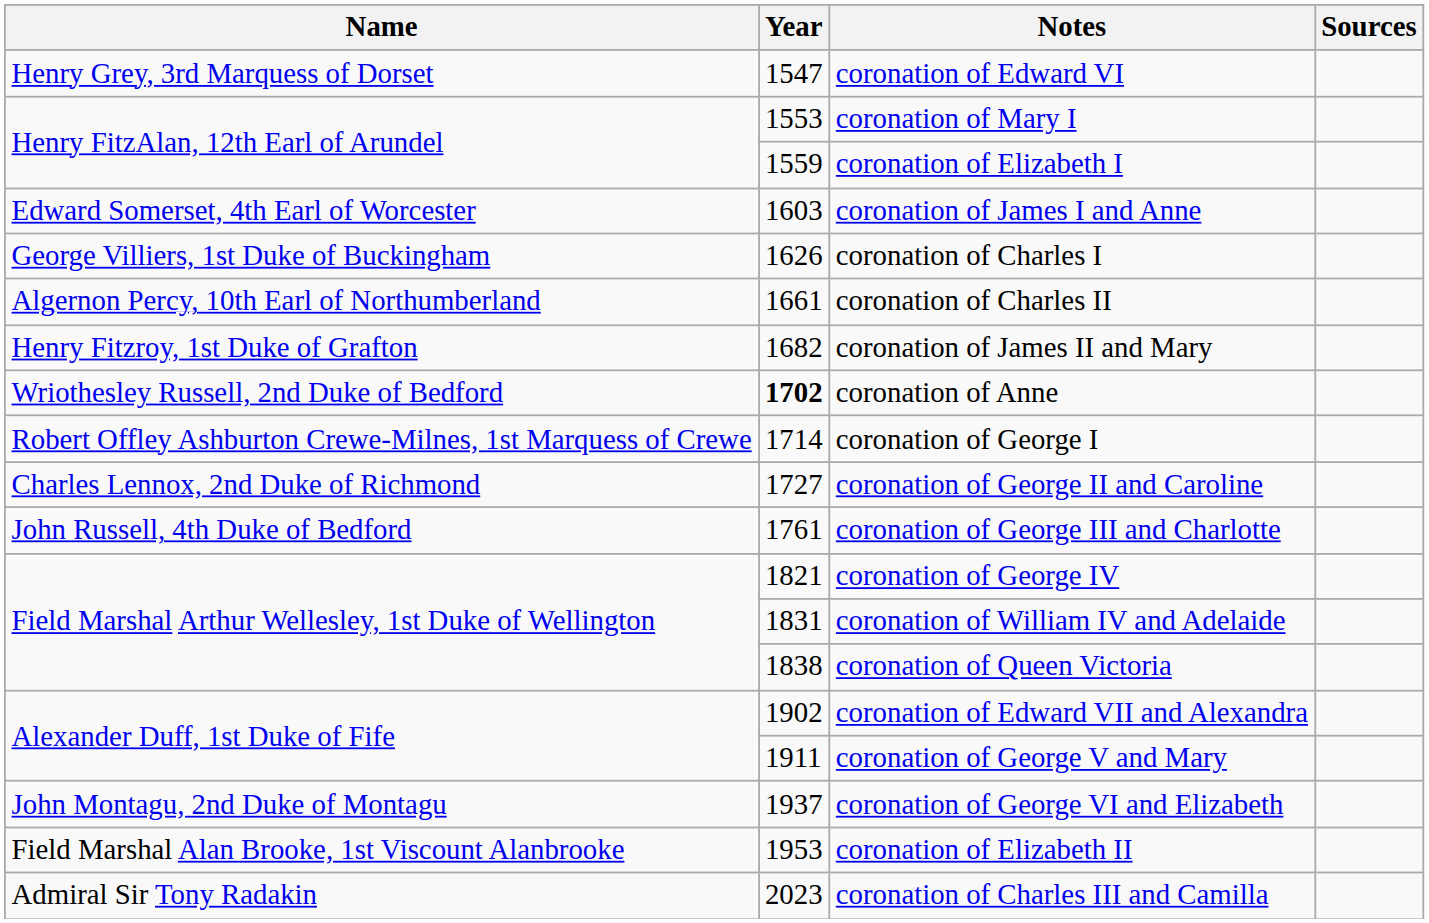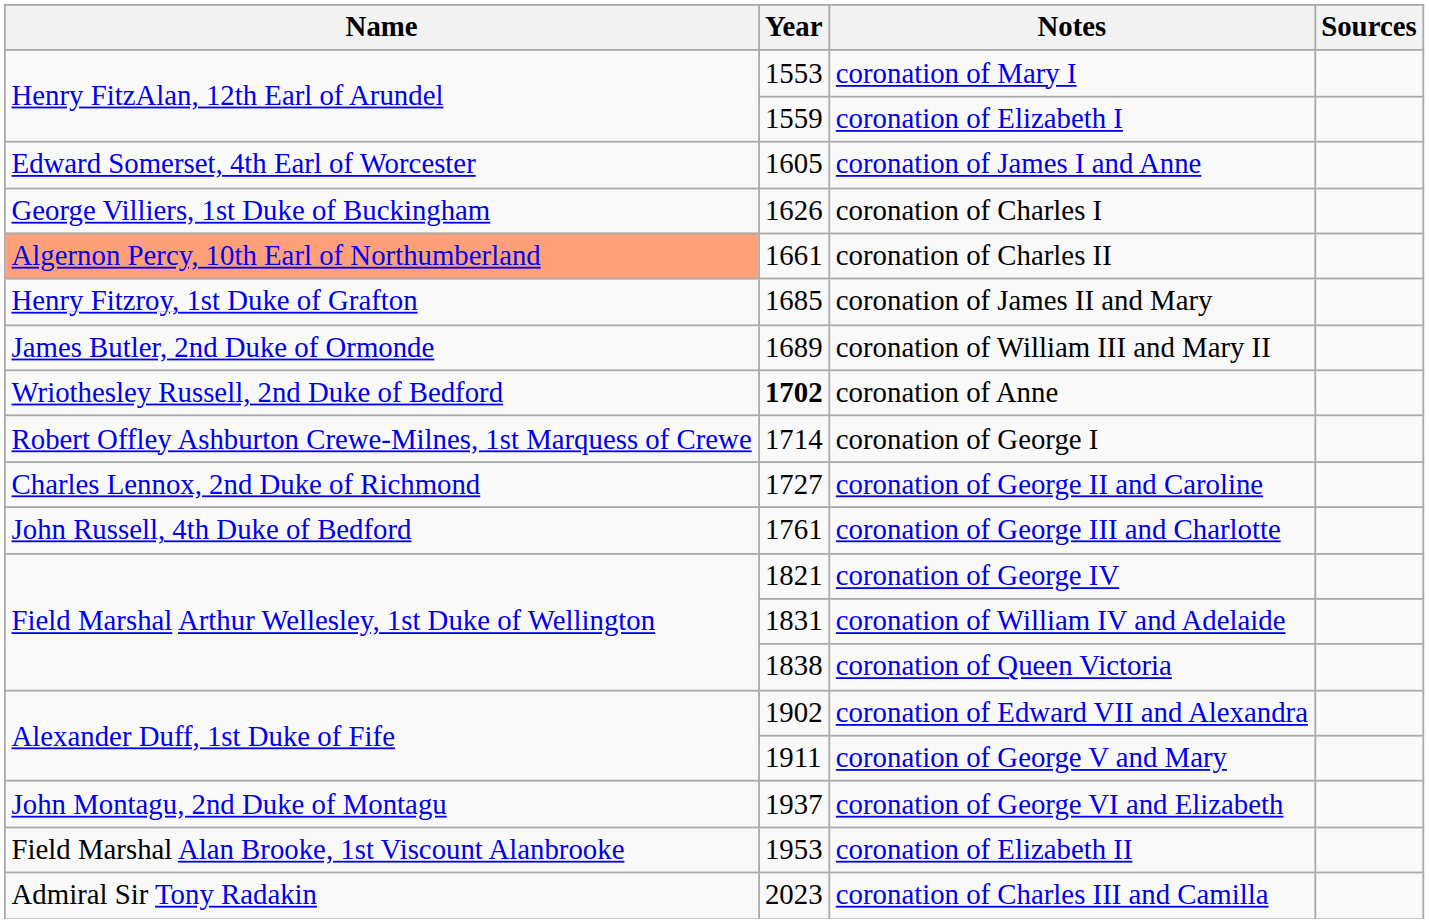 <table class="wikitable">
 <tr>
 <th>Name</th>
 <th>Year</th>
 <th>Notes</th>
 <th>Sources</th>
-</tr>
-<tr>
-<td><a href='#'>Henry Grey, 3rd Marquess of Dorset</a></td>
-<td>1547</td>
-<td><a href='#'>coronation of Edward VI</a></td>
-<td></td>
 </tr>
 <tr>
 <td rowspan="2"><a href='#'>Henry FitzAlan, 12th Earl of Arundel</a></td>
 <td>1553</td>
 <td><a href='#'>coronation of Mary I</a></td>
 <td></td>
 </tr>
 <tr>
 <td>1559</td>
 <td><a href='#'>coronation of Elizabeth I</a></td>
 <td></td>
 </tr>
 <tr>
 <td><a href='#'>Edward Somerset, 4th Earl of Worcester</a></td>
-<td>1603</td>
+<td>1605</td>
 <td><a href='#'>coronation of James I and Anne</a></td>
 <td></td>
 </tr>
 <tr>
 <td><a href='#'>George Villiers, 1st Duke of Buckingham</a></td>
 <td>1626</td>
 <td>coronation of Charles I</td>
 <td></td>
 </tr>
 <tr>
-<td><a href='#'>Algernon Percy, 10th Earl of Northumberland</a></td>
+<td style="background: lightsalmon;"><a href='#'>Algernon Percy, 10th Earl of Northumberland</a></td>
 <td>1661</td>
 <td>coronation of Charles II</td>
 <td></td>
 </tr>
 <tr>
 <td><a href='#'>Henry Fitzroy, 1st Duke of Grafton</a></td>
-<td>1682</td>
+<td>1685</td>
 <td>coronation of James II and Mary</td>
+<td></td>
+</tr>
+<tr>
+<td><a href='#'>James Butler, 2nd Duke of Ormonde</a></td>
+<td>1689</td>
+<td>coronation of William III and Mary II</td>
 <td></td>
 </tr>
 <tr>
 <td><a href='#'>Wriothesley Russell, 2nd Duke of Bedford</a></td>
 <td><strong>1702</strong></td>
 <td>coronation of Anne</td>
 <td></td>
 </tr>
 <tr>
 <td><a href='#'>Robert Offley Ashburton Crewe-Milnes, 1st Marquess of Crewe</a></td>
 <td>1714</td>
 <td>coronation of George I</td>
 <td></td>
 </tr>
 <tr>
 <td><a href='#'>Charles Lennox, 2nd Duke of Richmond</a></td>
 <td>1727</td>
 <td><a href='#'>coronation of George II and Caroline</a></td>
 <td></td>
 </tr>
 <tr>
 <td><a href='#'>John Russell, 4th Duke of Bedford</a></td>
 <td>1761</td>
 <td><a href='#'>coronation of George III and Charlotte</a></td>
 <td></td>
 </tr>
 <tr>
 <td rowspan="3"><a href='#'>Field Marshal</a> <a href='#'>Arthur Wellesley, 1st Duke of Wellington</a></td>
 <td>1821</td>
 <td><a href='#'>coronation of George IV</a></td>
 <td></td>
 </tr>
 <tr>
 <td>1831</td>
 <td><a href='#'>coronation of William IV and Adelaide</a></td>
 <td></td>
 </tr>
 <tr>
 <td>1838</td>
 <td><a href='#'>coronation of Queen Victoria</a></td>
 <td></td>
 </tr>
 <tr>
 <td rowspan="2"><a href='#'>Alexander Duff, 1st Duke of Fife</a></td>
 <td>1902</td>
 <td><a href='#'>coronation of Edward VII and Alexandra</a></td>
 <td></td>
 </tr>
 <tr>
 <td>1911</td>
 <td><a href='#'>coronation of George V and Mary</a></td>
 <td></td>
 </tr>
 <tr>
 <td><a href='#'>John Montagu, 2nd Duke of Montagu</a></td>
 <td>1937</td>
 <td><a href='#'>coronation of George VI and Elizabeth</a></td>
 <td></td>
 </tr>
 <tr>
 <td>Field Marshal <a href='#'>Alan Brooke, 1st Viscount Alanbrooke</a></td>
 <td>1953</td>
 <td><a href='#'>coronation of Elizabeth II</a></td>
 <td></td>
 </tr>
 <tr>
 <td>Admiral Sir <a href='#'>Tony Radakin</a></td>
 <td>2023</td>
 <td><a href='#'>coronation of Charles III and Camilla</a></td>
 <td></td>
 </tr>
 </table>
